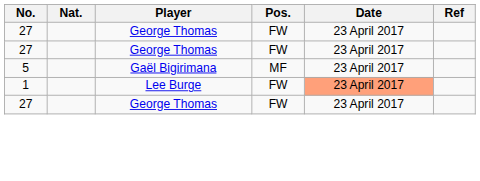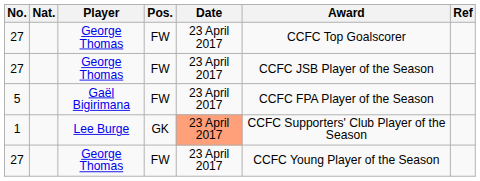 <table class="wikitable sortable alternance" style="font-size:85%; text-align:center; line-height:14px; width:60%;">
 <tr>
 <th>No.</th>
 <th>Nat.</th>
 <th>Player</th>
 <th>Pos.</th>
 <th>Date</th>
+<th>Award</th>
 <th>Ref</th>
 </tr>
 <tr>
 <td>27</td>
 <td></td>
 <td><a href='#'>George Thomas</a></td>
 <td>FW</td>
 <td>23 April 2017</td>
+<td>CCFC Top Goalscorer</td>
 <td></td>
 </tr>
 <tr>
 <td>27</td>
 <td></td>
 <td><a href='#'>George Thomas</a></td>
 <td>FW</td>
 <td>23 April 2017</td>
+<td>CCFC JSB Player of the Season</td>
 <td></td>
 </tr>
 <tr>
 <td>5</td>
 <td></td>
 <td><a href='#'>Gaël Bigirimana</a></td>
-<td>MF</td>
+<td>FW</td>
 <td>23 April 2017</td>
+<td>CCFC FPA Player of the Season</td>
 <td></td>
 </tr>
 <tr>
 <td>1</td>
 <td></td>
 <td><a href='#'>Lee Burge</a></td>
-<td>FW</td>
+<td>GK</td>
 <td style="background: lightsalmon;">23 April 2017</td>
+<td>CCFC Supporters' Club Player of the Season</td>
 <td></td>
 </tr>
 <tr>
 <td>27</td>
 <td></td>
 <td><a href='#'>George Thomas</a></td>
 <td>FW</td>
 <td>23 April 2017</td>
+<td>CCFC Young Player of the Season</td>
 <td></td>
 </tr>
 </table>
